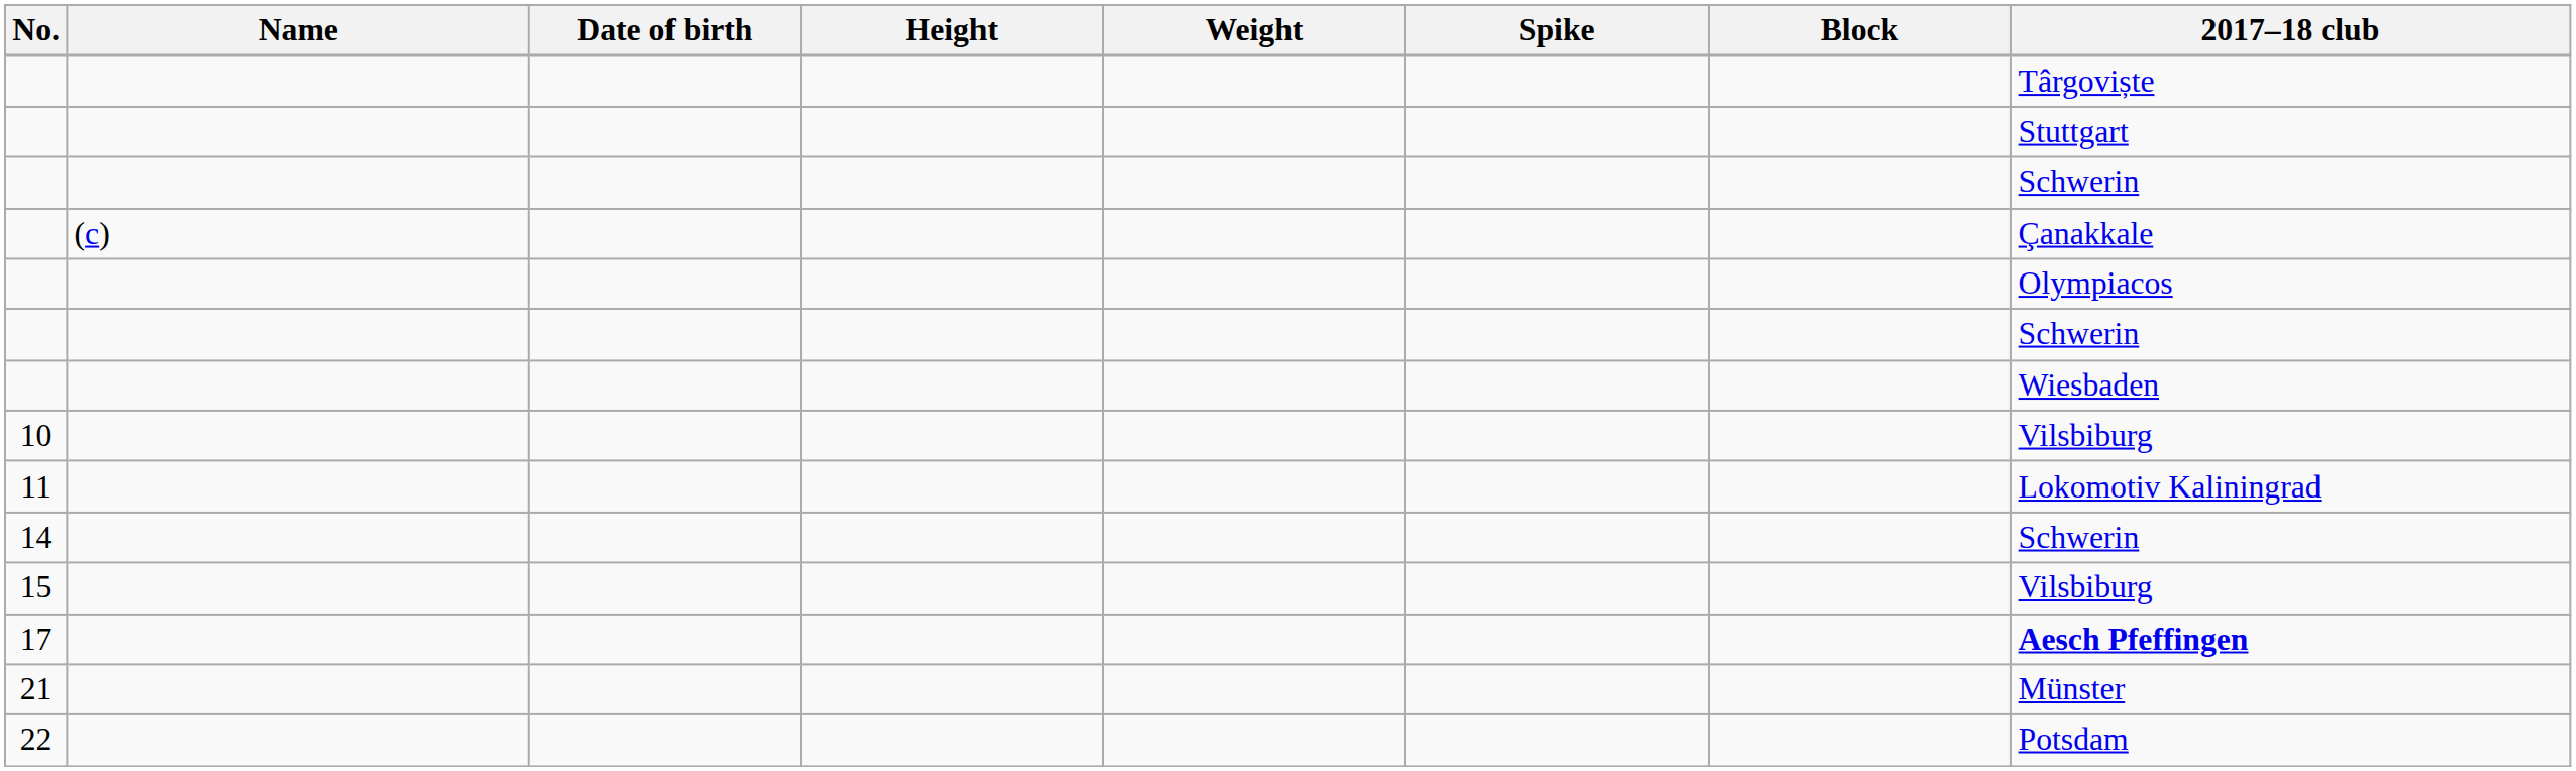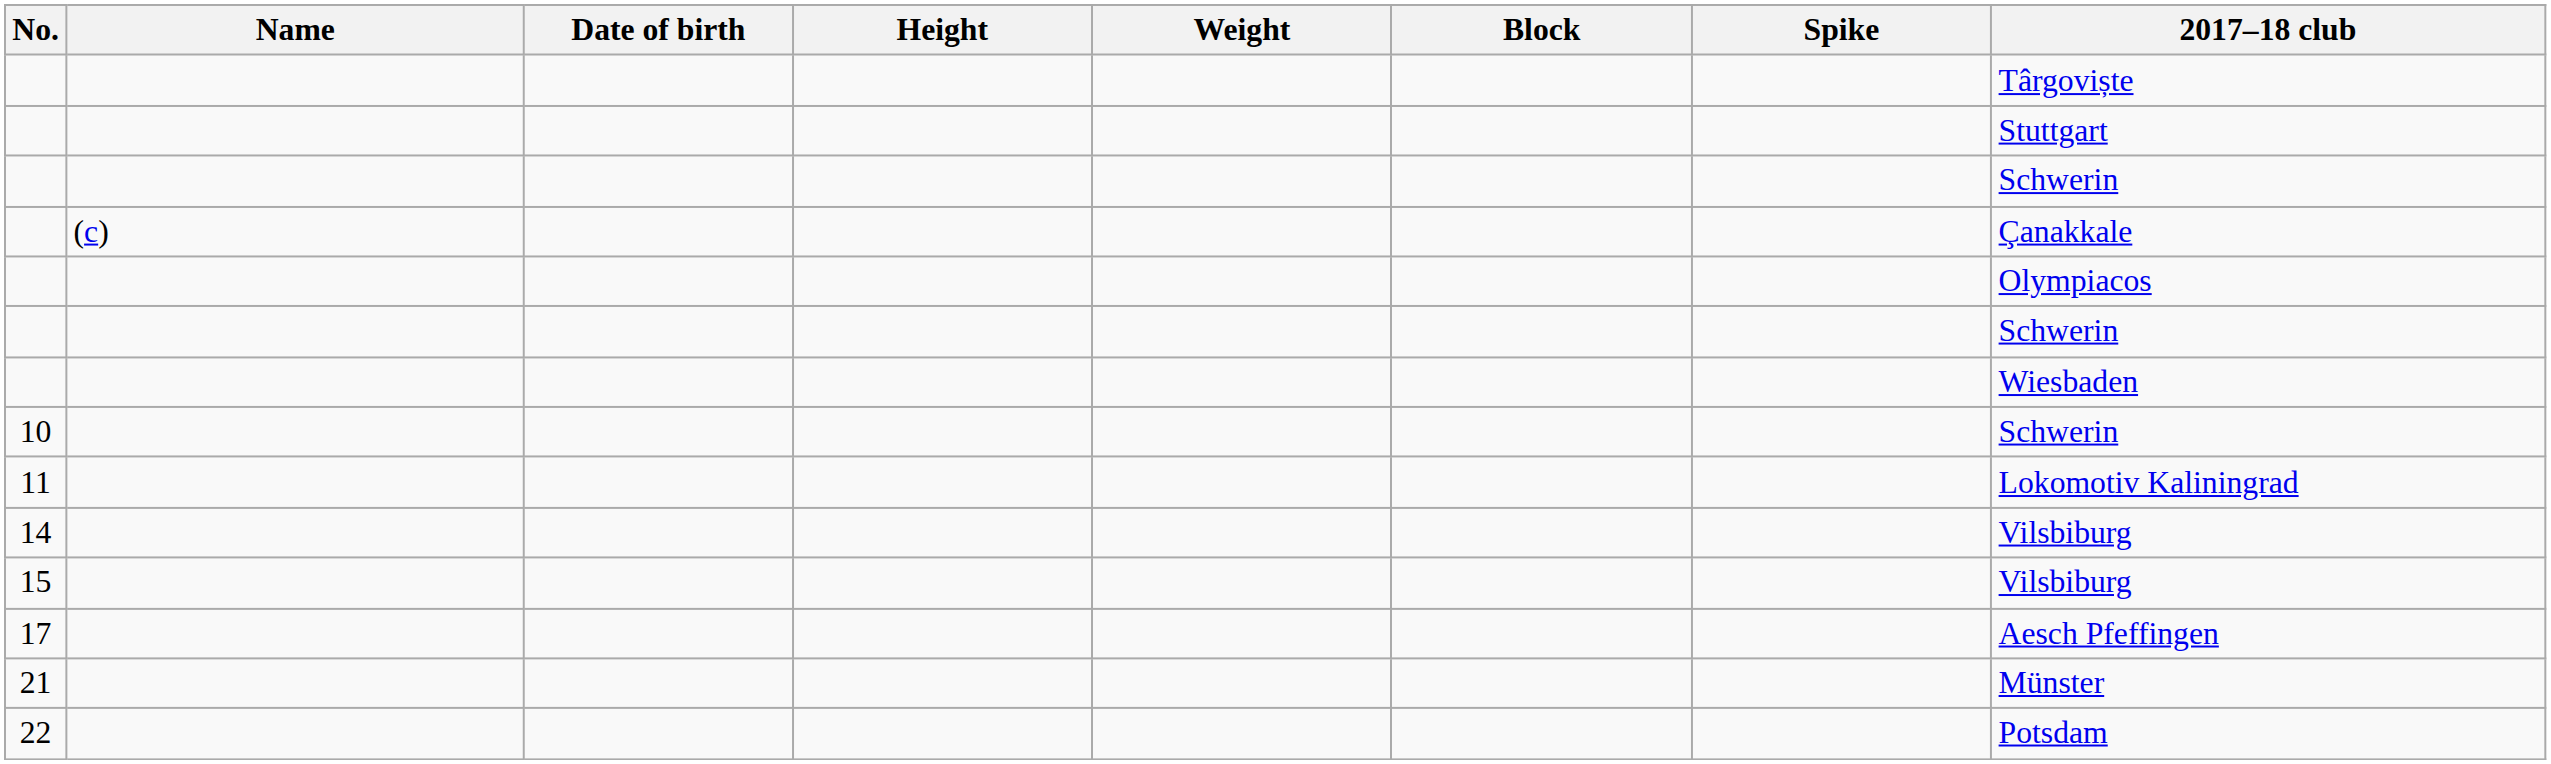 <table class="wikitable sortable" style="font-size:100%; text-align:center;">
 <tr>
 <th>No.</th>
 <th style="width:14em">Name</th>
 <th style="width:8em">Date of birth</th>
 <th style="width:9em">Height</th>
 <th style="width:9em">Weight</th>
+<th style="width:9em">Block</th>
 <th style="width:9em">Spike</th>
-<th style="width:9em">Block</th>
 <th style="width:17em">2017–18 club</th>
 </tr>
 <tr>
 <td></td>
 <td align=left></td>
 <td align=right></td>
 <td></td>
 <td></td>
 <td></td>
 <td></td>
 <td align=left> <a href='#'>Târgoviște</a></td>
 </tr>
 <tr>
 <td></td>
 <td align=left></td>
 <td align=right></td>
 <td></td>
 <td></td>
 <td></td>
 <td></td>
 <td align=left> <a href='#'>Stuttgart</a></td>
 </tr>
 <tr>
 <td></td>
 <td align=left></td>
 <td align=right></td>
 <td></td>
 <td></td>
 <td></td>
 <td></td>
 <td align=left> <a href='#'>Schwerin</a></td>
 </tr>
 <tr>
 <td></td>
 <td align=left> (<a href='#'>c</a>)</td>
 <td align=right></td>
 <td></td>
 <td></td>
 <td></td>
 <td></td>
 <td align=left> <a href='#'>Çanakkale</a></td>
 </tr>
 <tr>
 <td></td>
 <td align=left></td>
 <td align=right></td>
 <td></td>
 <td></td>
 <td></td>
 <td></td>
 <td align=left> <a href='#'>Olympiacos</a></td>
 </tr>
 <tr>
 <td></td>
 <td align=left></td>
 <td align=right></td>
 <td></td>
 <td></td>
 <td></td>
 <td></td>
 <td align=left> <a href='#'>Schwerin</a></td>
 </tr>
 <tr>
 <td></td>
 <td align=left></td>
 <td align=right></td>
 <td></td>
 <td></td>
 <td></td>
 <td></td>
 <td align=left> <a href='#'>Wiesbaden</a></td>
 </tr>
 <tr>
 <td>10</td>
 <td align=left></td>
 <td align=right></td>
 <td></td>
 <td></td>
 <td></td>
 <td></td>
-<td align=left> <a href='#'>Vilsbiburg</a></td>
+<td align=left> <a href='#'>Schwerin</a></td>
 </tr>
 <tr>
 <td>11</td>
 <td align=left></td>
 <td align=right></td>
 <td></td>
 <td></td>
 <td></td>
 <td></td>
 <td align=left> <a href='#'>Lokomotiv Kaliningrad</a></td>
 </tr>
 <tr>
 <td>14</td>
 <td align=left></td>
 <td align=right></td>
 <td></td>
 <td></td>
 <td></td>
 <td></td>
-<td align=left> <a href='#'>Schwerin</a></td>
+<td align=left> <a href='#'>Vilsbiburg</a></td>
 </tr>
 <tr>
 <td>15</td>
 <td align=left></td>
 <td align=right></td>
 <td></td>
 <td></td>
 <td></td>
 <td></td>
 <td align=left> <a href='#'>Vilsbiburg</a></td>
 </tr>
 <tr>
 <td>17</td>
 <td align=left></td>
 <td align=right></td>
 <td></td>
 <td></td>
 <td></td>
 <td></td>
-<td align=left><strong> <a href='#'>Aesch Pfeffingen</a></strong></td>
+<td align=left> <a href='#'>Aesch Pfeffingen</a></td>
 </tr>
 <tr>
 <td>21</td>
 <td align=left></td>
 <td align=right></td>
 <td></td>
 <td></td>
 <td></td>
 <td></td>
 <td align=left> <a href='#'>Münster</a></td>
 </tr>
 <tr>
 <td>22</td>
 <td align=left></td>
 <td align=right></td>
 <td></td>
 <td></td>
 <td></td>
 <td></td>
 <td align=left> <a href='#'>Potsdam</a></td>
 </tr>
 </table>
